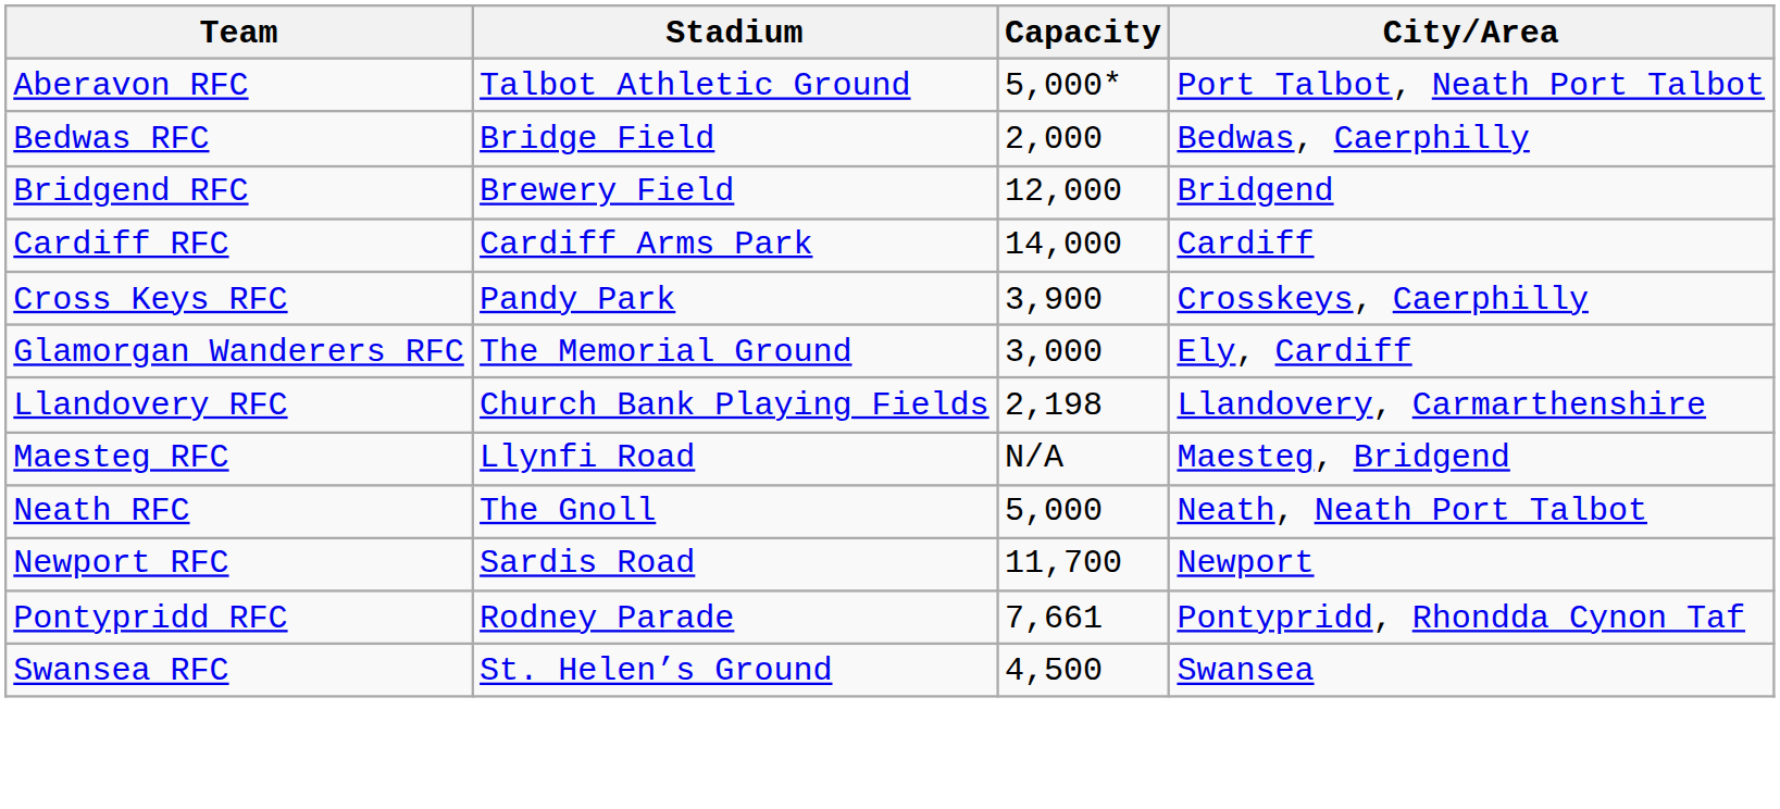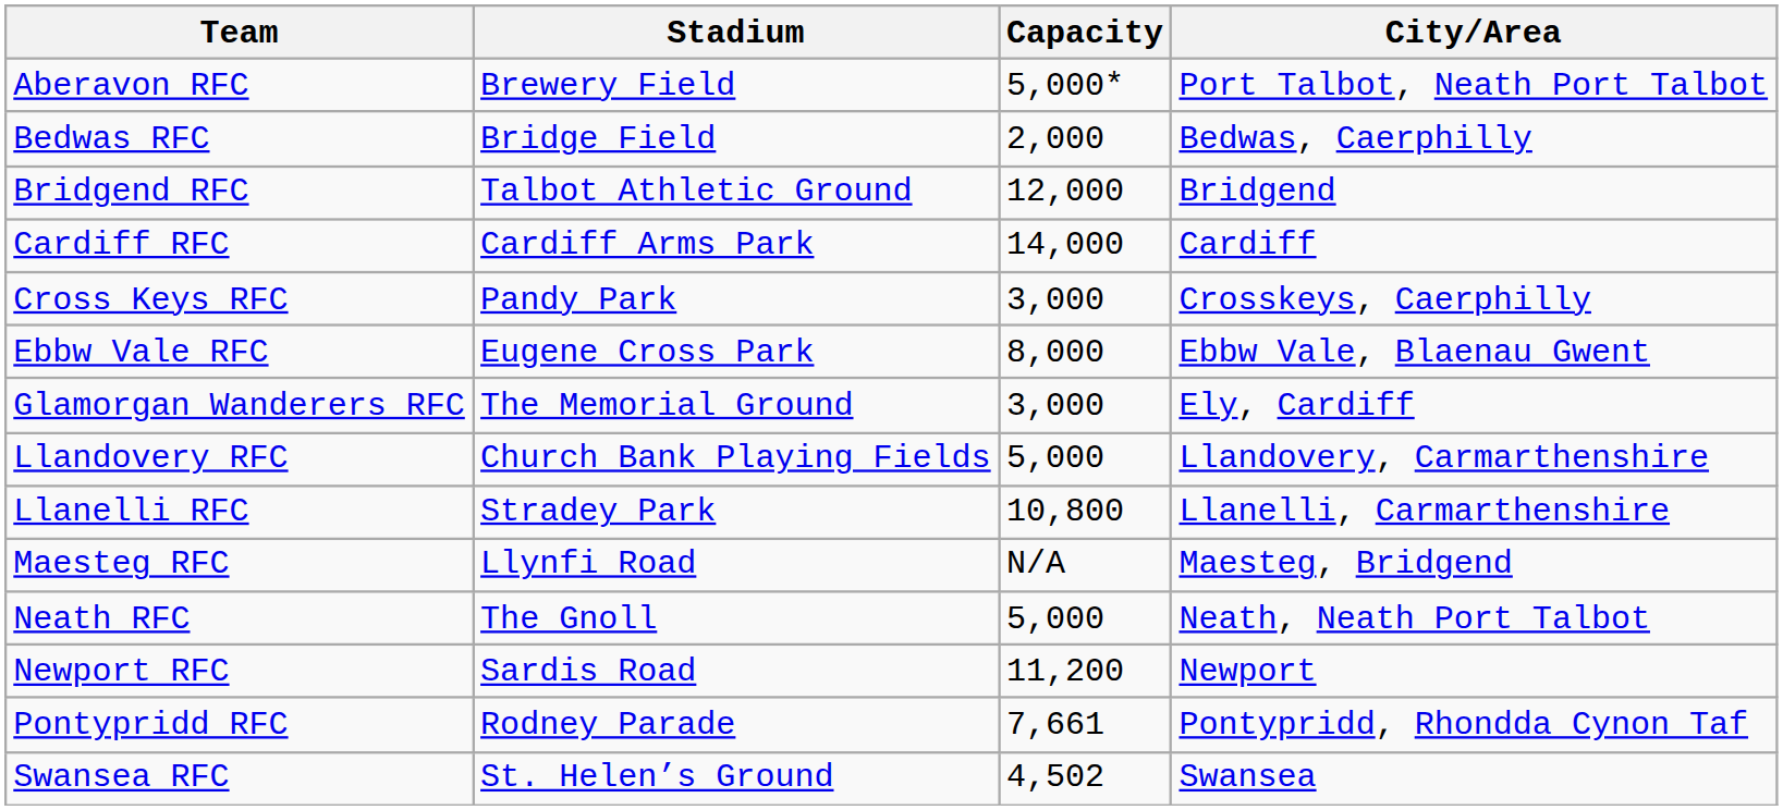 <table class="wikitable sortable">
 <tr>
 <th>Team</th>
 <th>Stadium</th>
 <th>Capacity</th>
 <th>City/Area</th>
 </tr>
 <tr>
 <td><a href='#'>Aberavon RFC</a></td>
-<td><a href='#'>Talbot Athletic Ground</a></td>
+<td><a href='#'>Brewery Field</a></td>
 <td>5,000*</td>
 <td><a href='#'>Port Talbot</a>, <a href='#'>Neath Port Talbot</a></td>
 </tr>
 <tr>
 <td><a href='#'>Bedwas RFC</a></td>
 <td><a href='#'>Bridge Field</a></td>
 <td>2,000</td>
 <td><a href='#'>Bedwas</a>, <a href='#'>Caerphilly</a></td>
 </tr>
 <tr>
 <td><a href='#'>Bridgend RFC</a></td>
-<td><a href='#'>Brewery Field</a></td>
+<td><a href='#'>Talbot Athletic Ground</a></td>
 <td>12,000</td>
 <td><a href='#'>Bridgend</a></td>
 </tr>
 <tr>
 <td><a href='#'>Cardiff RFC</a></td>
 <td><a href='#'>Cardiff Arms Park</a></td>
 <td>14,000</td>
 <td><a href='#'>Cardiff</a></td>
 </tr>
 <tr>
 <td><a href='#'>Cross Keys RFC</a></td>
 <td><a href='#'>Pandy Park</a></td>
-<td>3,900</td>
+<td>3,000</td>
 <td><a href='#'>Crosskeys</a>, <a href='#'>Caerphilly</a></td>
+</tr>
+<tr>
+<td><a href='#'>Ebbw Vale RFC</a></td>
+<td><a href='#'>Eugene Cross Park</a></td>
+<td>8,000</td>
+<td><a href='#'>Ebbw Vale</a>, <a href='#'>Blaenau Gwent</a></td>
 </tr>
 <tr>
 <td><a href='#'>Glamorgan Wanderers RFC</a></td>
 <td><a href='#'>The Memorial Ground</a></td>
 <td>3,000</td>
 <td><a href='#'>Ely</a>, <a href='#'>Cardiff</a></td>
 </tr>
 <tr>
 <td><a href='#'>Llandovery RFC</a></td>
 <td><a href='#'>Church Bank Playing Fields</a></td>
-<td>2,198</td>
+<td>5,000</td>
 <td><a href='#'>Llandovery</a>, <a href='#'>Carmarthenshire</a></td>
+</tr>
+<tr>
+<td><a href='#'>Llanelli RFC</a></td>
+<td><a href='#'>Stradey Park</a></td>
+<td>10,800</td>
+<td><a href='#'>Llanelli</a>, <a href='#'>Carmarthenshire</a></td>
 </tr>
 <tr>
 <td><a href='#'>Maesteg RFC</a></td>
 <td><a href='#'>Llynfi Road</a></td>
 <td>N/A</td>
 <td><a href='#'>Maesteg</a>, <a href='#'>Bridgend</a></td>
 </tr>
 <tr>
 <td><a href='#'>Neath RFC</a></td>
 <td><a href='#'>The Gnoll</a></td>
 <td>5,000</td>
 <td><a href='#'>Neath</a>, <a href='#'>Neath Port Talbot</a></td>
 </tr>
 <tr>
 <td><a href='#'>Newport RFC</a></td>
 <td><a href='#'>Sardis Road</a></td>
-<td>11,700</td>
+<td>11,200</td>
 <td><a href='#'>Newport</a></td>
 </tr>
 <tr>
 <td><a href='#'>Pontypridd RFC</a></td>
 <td><a href='#'>Rodney Parade</a></td>
 <td>7,661</td>
 <td><a href='#'>Pontypridd</a>, <a href='#'>Rhondda Cynon Taf</a></td>
 </tr>
 <tr>
 <td><a href='#'>Swansea RFC</a></td>
 <td><a href='#'>St. Helen’s Ground</a></td>
-<td>4,500</td>
+<td>4,502</td>
 <td><a href='#'>Swansea</a></td>
 </tr>
 </table>
